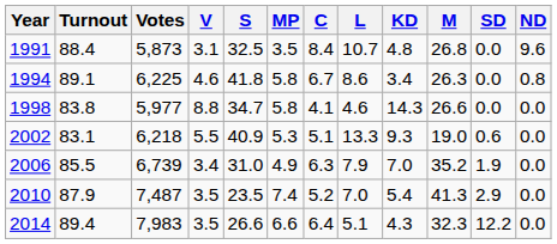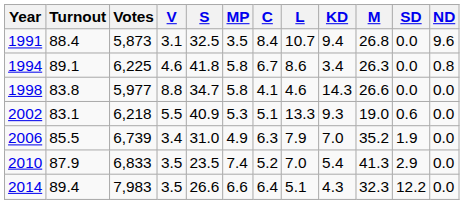 <table class="wikitable sortable" style="font-size: 95%;">
 <tr>
 <th>Year</th>
 <th>Turnout</th>
 <th>Votes</th>
 <th><a href='#'>V</a></th>
 <th><a href='#'>S</a></th>
 <th><a href='#'>MP</a></th>
 <th><a href='#'>C</a></th>
 <th><a href='#'>L</a></th>
 <th><a href='#'>KD</a></th>
 <th><a href='#'>M</a></th>
 <th><a href='#'>SD</a></th>
 <th><a href='#'>ND</a></th>
 </tr>
 <tr>
 <td><a href='#'>1991</a></td>
 <td>88.4</td>
 <td>5,873</td>
 <td>3.1</td>
 <td>32.5</td>
 <td>3.5</td>
 <td>8.4</td>
 <td>10.7</td>
-<td>4.8</td>
+<td>9.4</td>
 <td>26.8</td>
 <td>0.0</td>
 <td>9.6</td>
 </tr>
 <tr>
 <td><a href='#'>1994</a></td>
 <td>89.1</td>
 <td>6,225</td>
 <td>4.6</td>
 <td>41.8</td>
 <td>5.8</td>
 <td>6.7</td>
 <td>8.6</td>
 <td>3.4</td>
 <td>26.3</td>
 <td>0.0</td>
 <td>0.8</td>
 </tr>
 <tr>
 <td><a href='#'>1998</a></td>
 <td>83.8</td>
 <td>5,977</td>
 <td>8.8</td>
 <td>34.7</td>
 <td>5.8</td>
 <td>4.1</td>
 <td>4.6</td>
 <td>14.3</td>
 <td>26.6</td>
 <td>0.0</td>
 <td>0.0</td>
 </tr>
 <tr>
 <td><a href='#'>2002</a></td>
 <td>83.1</td>
 <td>6,218</td>
 <td>5.5</td>
 <td>40.9</td>
 <td>5.3</td>
 <td>5.1</td>
 <td>13.3</td>
 <td>9.3</td>
 <td>19.0</td>
 <td>0.6</td>
 <td>0.0</td>
 </tr>
 <tr>
 <td><a href='#'>2006</a></td>
 <td>85.5</td>
 <td>6,739</td>
 <td>3.4</td>
 <td>31.0</td>
 <td>4.9</td>
 <td>6.3</td>
 <td>7.9</td>
 <td>7.0</td>
 <td>35.2</td>
 <td>1.9</td>
 <td>0.0</td>
 </tr>
 <tr>
 <td><a href='#'>2010</a></td>
 <td>87.9</td>
-<td>7,487</td>
+<td>6,833</td>
 <td>3.5</td>
 <td>23.5</td>
 <td>7.4</td>
 <td>5.2</td>
 <td>7.0</td>
 <td>5.4</td>
 <td>41.3</td>
 <td>2.9</td>
 <td>0.0</td>
 </tr>
 <tr>
 <td><a href='#'>2014</a></td>
 <td>89.4</td>
 <td>7,983</td>
 <td>3.5</td>
 <td>26.6</td>
 <td>6.6</td>
 <td>6.4</td>
 <td>5.1</td>
 <td>4.3</td>
 <td>32.3</td>
 <td>12.2</td>
 <td>0.0</td>
 </tr>
 </table>
